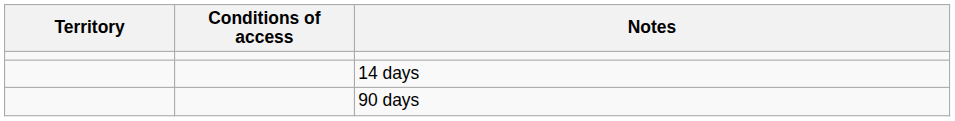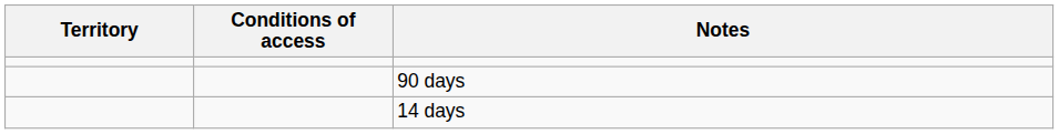 <table class="wikitable" style="text-align: left; table-layout: fixed;">
 <tr>
 <th width="18%">Territory</th>
 <th width="19%">Conditions of access</th>
 <th>Notes</th>
 </tr>
 <tr>
 <td></td>
 <td></td>
 <td></td>
 </tr>
 <tr>
 <td></td>
 <td></td>
-<td>14 days</td>
+<td>90 days</td>
 </tr>
 <tr>
 <td></td>
 <td></td>
-<td>90 days</td>
+<td>14 days</td>
 </tr>
 </table>
